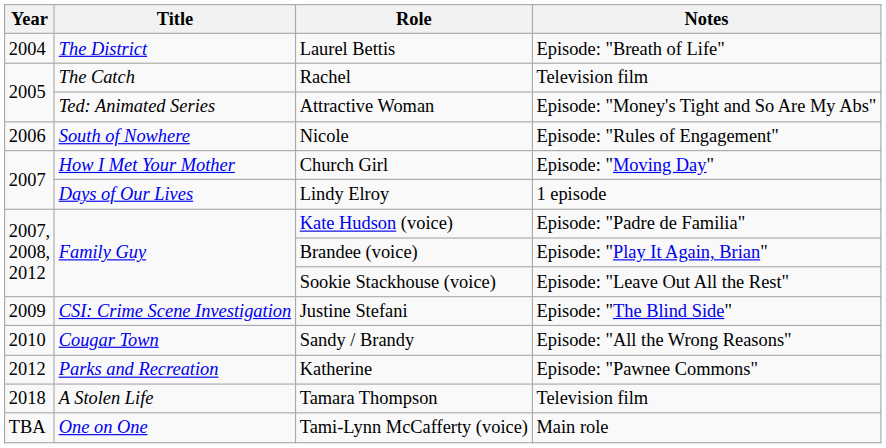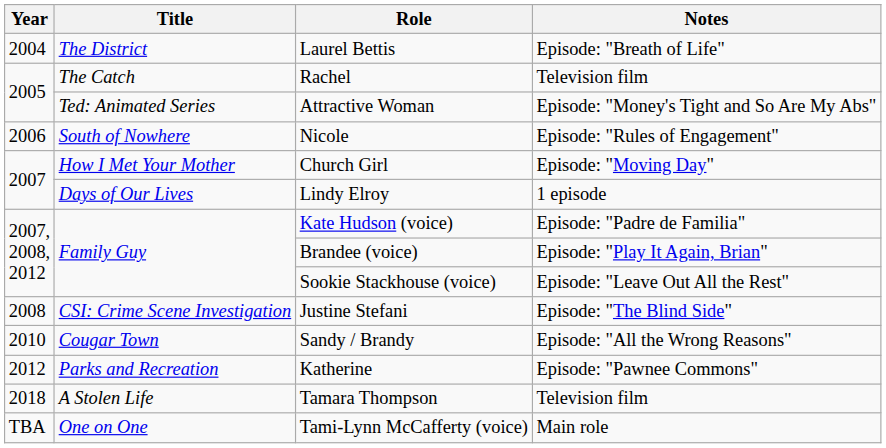 <table class="wikitable sortable">
 <tr>
 <th>Year</th>
 <th>Title</th>
 <th>Role</th>
 <th class="unsortable">Notes</th>
 </tr>
 <tr>
 <td>2004</td>
 <td><em><a href='#'>The District</a></em></td>
 <td>Laurel Bettis</td>
 <td>Episode: "Breath of Life"</td>
 </tr>
 <tr>
 <td rowspan=2>2005</td>
 <td><em>The Catch</em></td>
 <td>Rachel</td>
 <td>Television film</td>
 </tr>
 <tr>
 <td><em>Ted: Animated Series</em></td>
 <td>Attractive Woman</td>
 <td>Episode: "Money's Tight and So Are My Abs"</td>
 </tr>
 <tr>
 <td>2006</td>
 <td><em><a href='#'>South of Nowhere</a></em></td>
 <td>Nicole</td>
 <td>Episode: "Rules of Engagement"</td>
 </tr>
 <tr>
 <td rowspan=2>2007</td>
 <td><em><a href='#'>How I Met Your Mother</a></em></td>
 <td>Church Girl</td>
 <td>Episode: "<a href='#'>Moving Day</a>"</td>
 </tr>
 <tr>
 <td><em><a href='#'>Days of Our Lives</a></em></td>
 <td>Lindy Elroy</td>
 <td>1 episode</td>
 </tr>
 <tr>
 <td rowspan="3">2007,<br>2008,<br>2012</td>
 <td rowspan="3"><em><a href='#'>Family Guy</a></em></td>
 <td><a href='#'>Kate Hudson</a> (voice)</td>
 <td>Episode: "Padre de Familia"</td>
 </tr>
 <tr>
 <td>Brandee (voice)</td>
 <td>Episode: "<a href='#'>Play It Again, Brian</a>"</td>
 </tr>
 <tr>
 <td>Sookie Stackhouse (voice)</td>
 <td>Episode: "Leave Out All the Rest"</td>
 </tr>
 <tr>
-<td>2009</td>
+<td>2008</td>
 <td><em><a href='#'>CSI: Crime Scene Investigation</a></em></td>
 <td>Justine Stefani</td>
 <td>Episode: "<a href='#'>The Blind Side</a>"</td>
 </tr>
 <tr>
 <td>2010</td>
 <td><em><a href='#'>Cougar Town</a></em></td>
 <td>Sandy / Brandy</td>
 <td>Episode: "All the Wrong Reasons"</td>
 </tr>
 <tr>
 <td>2012</td>
 <td><em><a href='#'>Parks and Recreation</a></em></td>
 <td>Katherine</td>
 <td>Episode: "Pawnee Commons"</td>
 </tr>
 <tr>
 <td>2018</td>
 <td><em>A Stolen Life</em></td>
 <td>Tamara Thompson</td>
 <td>Television film</td>
 </tr>
 <tr>
 <td>TBA</td>
 <td><em><a href='#'>One on One</a></em></td>
 <td>Tami-Lynn McCafferty (voice)</td>
 <td>Main role </td>
 </tr>
 </table>
